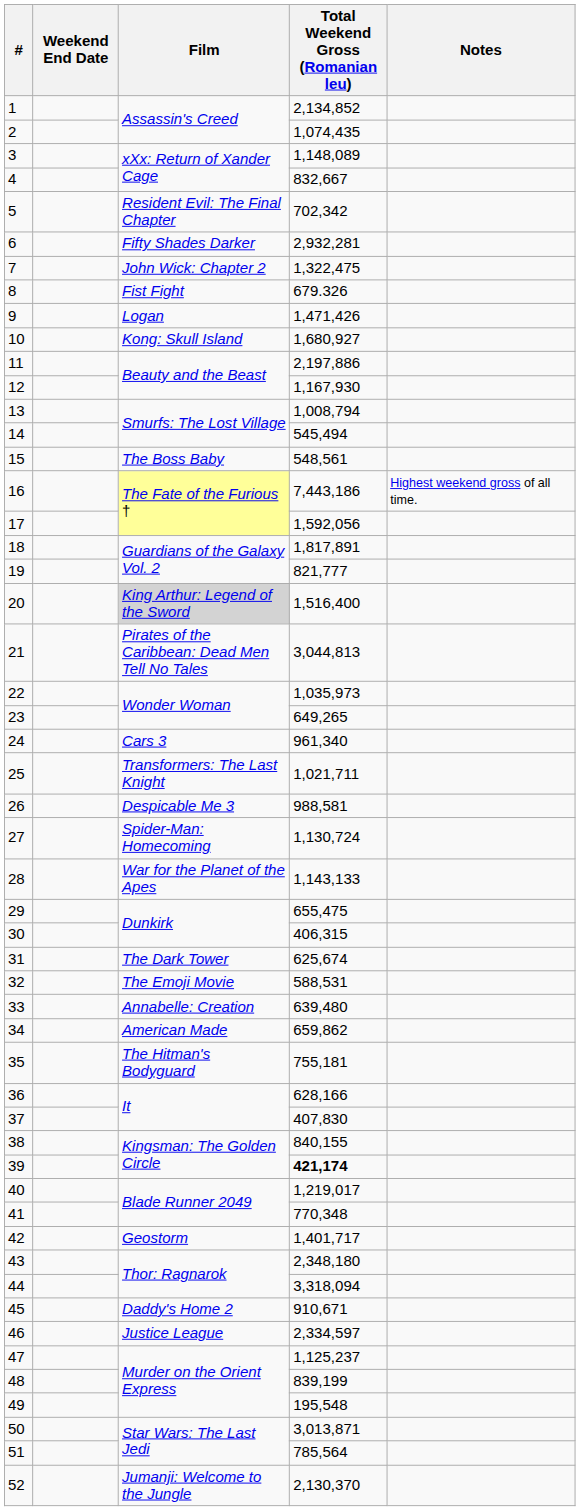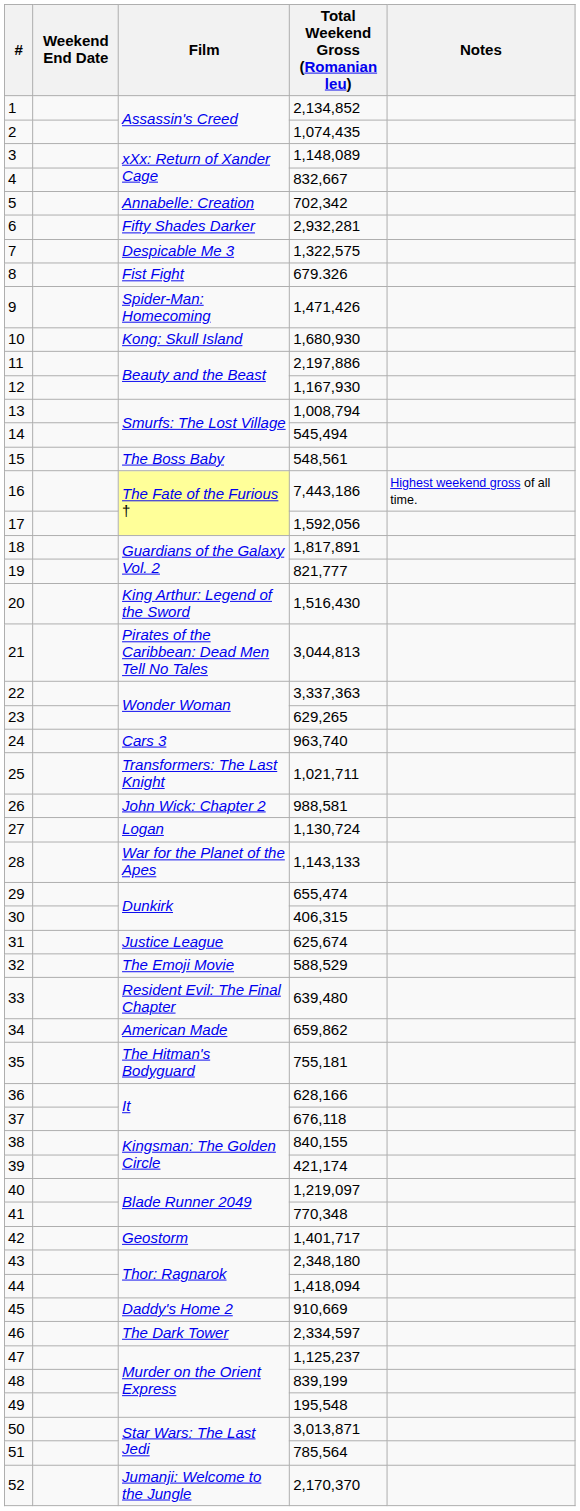 <table class="wikitable sortable">
 <tr>
 <th width="5%">#</th>
 <th width="15%">Weekend End Date</th>
 <th width="30%">Film</th>
 <th width="17%">Total Weekend Gross<br>(<a href='#'>Romanian leu</a>)</th>
 <th width="33%">Notes</th>
 </tr>
 <tr>
 <td>1</td>
 <td></td>
 <td rowspan="2"><em><a href='#'>Assassin's Creed</a></em></td>
 <td>2,134,852</td>
 <td></td>
 </tr>
 <tr>
 <td>2</td>
 <td></td>
 <td>1,074,435</td>
 <td></td>
 </tr>
 <tr>
 <td>3</td>
 <td></td>
 <td rowspan="2"><em><a href='#'>xXx: Return of Xander Cage</a></em></td>
 <td>1,148,089</td>
 <td></td>
 </tr>
 <tr>
 <td>4</td>
 <td></td>
 <td>832,667</td>
 <td></td>
 </tr>
 <tr>
 <td>5</td>
 <td></td>
-<td><em><a href='#'>Resident Evil: The Final Chapter</a></em></td>
+<td><em><a href='#'>Annabelle: Creation</a></em></td>
 <td>702,342</td>
 <td></td>
 </tr>
 <tr>
 <td>6</td>
 <td></td>
 <td><em><a href='#'>Fifty Shades Darker</a></em></td>
 <td>2,932,281</td>
 <td></td>
 </tr>
 <tr>
 <td>7</td>
 <td></td>
-<td><em><a href='#'>John Wick: Chapter 2</a></em></td>
-<td>1,322,475</td>
+<td><em><a href='#'>Despicable Me 3</a></em></td>
+<td>1,322,575</td>
 <td></td>
 </tr>
 <tr>
 <td>8</td>
 <td></td>
 <td><em><a href='#'>Fist Fight</a></em></td>
 <td>679.326</td>
 <td></td>
 </tr>
 <tr>
 <td>9</td>
 <td></td>
-<td><em><a href='#'>Logan</a></em></td>
+<td><em><a href='#'>Spider-Man: Homecoming</a></em></td>
 <td>1,471,426</td>
 <td></td>
 </tr>
 <tr>
 <td>10</td>
 <td></td>
 <td><em><a href='#'>Kong: Skull Island</a></em></td>
-<td>1,680,927</td>
+<td>1,680,930</td>
 <td></td>
 </tr>
 <tr>
 <td>11</td>
 <td></td>
 <td rowspan="2"><em><a href='#'>Beauty and the Beast</a></em></td>
 <td>2,197,886</td>
 <td></td>
 </tr>
 <tr>
 <td>12</td>
 <td></td>
 <td>1,167,930</td>
 <td></td>
 </tr>
 <tr>
 <td>13</td>
 <td></td>
 <td rowspan="2"><em><a href='#'>Smurfs: The Lost Village</a></em></td>
 <td>1,008,794</td>
 <td></td>
 </tr>
 <tr>
 <td>14</td>
 <td></td>
 <td>545,494</td>
 <td></td>
 </tr>
 <tr>
 <td>15</td>
 <td></td>
 <td><em><a href='#'>The Boss Baby</a></em></td>
 <td>548,561</td>
 <td></td>
 </tr>
 <tr>
 <td>16</td>
 <td></td>
 <td rowspan="2" style="background-color:#FFFF99"><em><a href='#'>The Fate of the Furious</a></em> †</td>
 <td>7,443,186</td>
 <td> <small><a href='#'>Highest weekend gross</a> of all time.</small></td>
 </tr>
 <tr>
 <td>17</td>
 <td></td>
 <td>1,592,056</td>
 <td></td>
 </tr>
 <tr>
 <td>18</td>
 <td></td>
 <td rowspan="2"><em><a href='#'>Guardians of the Galaxy Vol. 2</a></em></td>
 <td>1,817,891</td>
 <td></td>
 </tr>
 <tr>
 <td>19</td>
 <td></td>
 <td> 821,777</td>
 <td></td>
 </tr>
 <tr>
 <td>20</td>
 <td></td>
-<td style="background: lightgrey;"><em><a href='#'>King Arthur: Legend of the Sword</a></em></td>
-<td>1,516,400</td>
+<td><em><a href='#'>King Arthur: Legend of the Sword</a></em></td>
+<td>1,516,430</td>
 <td></td>
 </tr>
 <tr>
 <td>21</td>
 <td></td>
 <td><em><a href='#'>Pirates of the Caribbean: Dead Men Tell No Tales</a></em></td>
 <td>3,044,813</td>
 <td></td>
 </tr>
 <tr>
 <td>22</td>
 <td></td>
 <td rowspan="2"><em><a href='#'>Wonder Woman</a></em></td>
-<td>1,035,973</td>
+<td>3,337,363</td>
 <td></td>
 </tr>
 <tr>
 <td>23</td>
 <td></td>
-<td> 649,265</td>
+<td> 629,265</td>
 <td></td>
 </tr>
 <tr>
 <td>24</td>
 <td></td>
 <td><em><a href='#'>Cars 3</a></em></td>
-<td> 961,340</td>
+<td> 963,740</td>
 <td></td>
 </tr>
 <tr>
 <td>25</td>
 <td></td>
 <td><em><a href='#'>Transformers: The Last Knight</a></em></td>
 <td>1,021,711</td>
 <td></td>
 </tr>
 <tr>
 <td>26</td>
 <td></td>
-<td><em><a href='#'>Despicable Me 3</a></em></td>
+<td><em><a href='#'>John Wick: Chapter 2</a></em></td>
 <td> 988,581</td>
 <td></td>
 </tr>
 <tr>
 <td>27</td>
 <td></td>
-<td><em><a href='#'>Spider-Man: Homecoming</a></em></td>
+<td><em><a href='#'>Logan</a></em></td>
 <td>1,130,724</td>
 <td></td>
 </tr>
 <tr>
 <td>28</td>
 <td></td>
 <td><em><a href='#'>War for the Planet of the Apes</a></em></td>
 <td>1,143,133</td>
 <td></td>
 </tr>
 <tr>
 <td>29</td>
 <td></td>
 <td rowspan="2"><em><a href='#'>Dunkirk</a></em></td>
-<td> 655,475</td>
+<td> 655,474</td>
 <td></td>
 </tr>
 <tr>
 <td>30</td>
 <td></td>
 <td> 406,315</td>
 <td></td>
 </tr>
 <tr>
 <td>31</td>
 <td></td>
-<td><em><a href='#'>The Dark Tower</a></em></td>
+<td><em><a href='#'>Justice League</a></em></td>
 <td> 625,674</td>
 <td></td>
 </tr>
 <tr>
 <td>32</td>
 <td></td>
 <td><em><a href='#'>The Emoji Movie</a></em></td>
-<td> 588,531</td>
+<td> 588,529</td>
 <td></td>
 </tr>
 <tr>
 <td>33</td>
 <td></td>
-<td><em><a href='#'>Annabelle: Creation</a></em></td>
+<td><em><a href='#'>Resident Evil: The Final Chapter</a></em></td>
 <td> 639,480</td>
 <td></td>
 </tr>
 <tr>
 <td>34</td>
 <td></td>
 <td><em><a href='#'>American Made</a></em></td>
 <td> 659,862</td>
 <td></td>
 </tr>
 <tr>
 <td>35</td>
 <td></td>
 <td><em><a href='#'>The Hitman's Bodyguard</a></em></td>
 <td> 755,181</td>
 <td></td>
 </tr>
 <tr>
 <td>36</td>
 <td></td>
 <td rowspan="2"><em><a href='#'>It</a></em></td>
 <td> 628,166</td>
 <td></td>
 </tr>
 <tr>
 <td>37</td>
 <td></td>
-<td> 407,830</td>
+<td> 676,118</td>
 <td></td>
 </tr>
 <tr>
 <td>38</td>
 <td></td>
 <td rowspan="2"><em><a href='#'>Kingsman: The Golden Circle</a></em></td>
 <td> 840,155</td>
 <td></td>
 </tr>
 <tr>
 <td>39</td>
 <td></td>
-<td><strong> 421,174</strong></td>
+<td> 421,174</td>
 <td></td>
 </tr>
 <tr>
 <td>40</td>
 <td></td>
 <td rowspan="2"><em><a href='#'>Blade Runner 2049</a></em></td>
-<td>1,219,017</td>
+<td>1,219,097</td>
 <td></td>
 </tr>
 <tr>
 <td>41</td>
 <td></td>
 <td> 770,348</td>
 <td></td>
 </tr>
 <tr>
 <td>42</td>
 <td></td>
 <td><em><a href='#'>Geostorm</a></em></td>
 <td>1,401,717</td>
 <td></td>
 </tr>
 <tr>
 <td>43</td>
 <td></td>
 <td rowspan="2"><em><a href='#'>Thor: Ragnarok</a></em></td>
 <td>2,348,180</td>
 <td></td>
 </tr>
 <tr>
 <td>44</td>
 <td></td>
-<td>3,318,094</td>
+<td>1,418,094</td>
 <td></td>
 </tr>
 <tr>
 <td>45</td>
 <td></td>
 <td><em><a href='#'>Daddy's Home 2</a></em></td>
-<td> 910,671</td>
+<td> 910,669</td>
 <td></td>
 </tr>
 <tr>
 <td>46</td>
 <td></td>
-<td><em><a href='#'>Justice League</a></em></td>
+<td><em><a href='#'>The Dark Tower</a></em></td>
 <td>2,334,597</td>
 <td></td>
 </tr>
 <tr>
 <td>47</td>
 <td></td>
 <td rowspan="3"><em><a href='#'>Murder on the Orient Express</a></em></td>
 <td>1,125,237</td>
 <td></td>
 </tr>
 <tr>
 <td>48</td>
 <td></td>
 <td> 839,199</td>
 <td></td>
 </tr>
 <tr>
 <td>49</td>
 <td></td>
 <td> 195,548</td>
 <td></td>
 </tr>
 <tr>
 <td>50</td>
 <td></td>
 <td rowspan="2"><em><a href='#'>Star Wars: The Last Jedi</a></em></td>
 <td>3,013,871</td>
 <td></td>
 </tr>
 <tr>
 <td>51</td>
 <td></td>
 <td> 785,564</td>
 <td></td>
 </tr>
 <tr>
 <td>52</td>
 <td></td>
 <td><em><a href='#'>Jumanji: Welcome to the Jungle</a></em></td>
-<td>2,130,370</td>
+<td>2,170,370</td>
 <td></td>
 </tr>
 </table>
